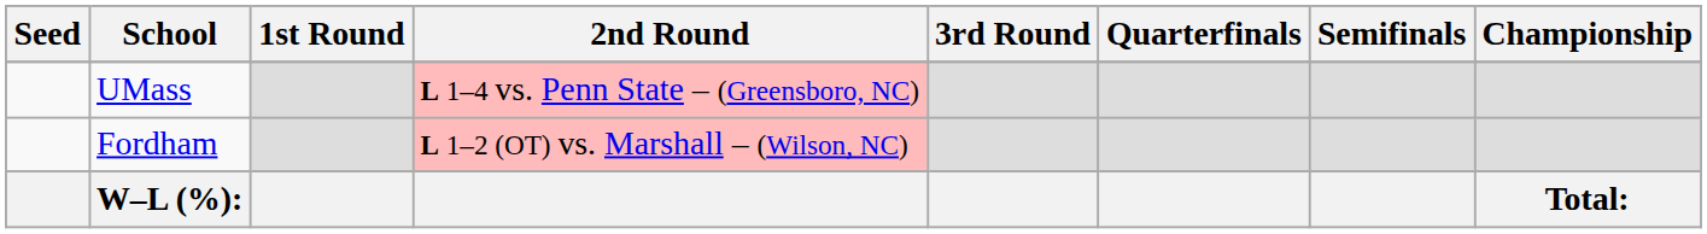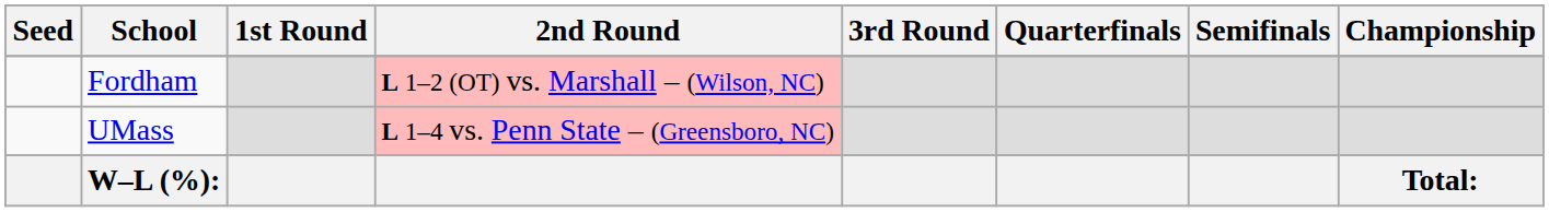 <table class="sortable wikitable" style="white-space:nowrap; font-size:90%;">
 <tr>
 <th>Seed</th>
 <th>School</th>
 <th>1st Round</th>
 <th>2nd Round</th>
 <th>3rd Round</th>
 <th>Quarterfinals</th>
 <th>Semifinals</th>
 <th>Championship</th>
 </tr>
 <tr>
 </tr>
 <tr>
 <td></td>
-<td><a href='#'>UMass</a></td>
+<td><a href='#'>Fordham</a></td>
 <td bgcolor=#ddd></td>
-<td style="background:#fbb;"><small> <strong>L</strong> 1–4 </small> vs. <a href='#'>Penn State</a> – <small>(<a href='#'>Greensboro, NC</a>)</small></td>
+<td style="background:#fbb;"><small> <strong>L</strong> 1–2 (OT) </small> vs. <a href='#'>Marshall</a> – <small>(<a href='#'>Wilson, NC</a>)</small></td>
 <td style="background:#ddd;"></td>
 <td style="background:#ddd;"></td>
 <td style="background:#ddd;"></td>
 <td style="background:#ddd;"></td>
 </tr>
 <tr>
 <td></td>
-<td><a href='#'>Fordham</a></td>
+<td><a href='#'>UMass</a></td>
 <td bgcolor=#ddd></td>
-<td style="background:#fbb;"><small> <strong>L</strong> 1–2 (OT) </small> vs. <a href='#'>Marshall</a> – <small>(<a href='#'>Wilson, NC</a>)</small></td>
+<td style="background:#fbb;"><small> <strong>L</strong> 1–4 </small> vs. <a href='#'>Penn State</a> – <small>(<a href='#'>Greensboro, NC</a>)</small></td>
 <td style="background:#ddd;"></td>
 <td style="background:#ddd;"></td>
 <td style="background:#ddd;"></td>
 <td style="background:#ddd;"></td>
 </tr>
 <tr>
 <th></th>
 <th>W–L (%):</th>
 <th></th>
 <th></th>
 <th></th>
 <th></th>
 <th></th>
 <th> Total: </th>
 </tr>
 </table>
